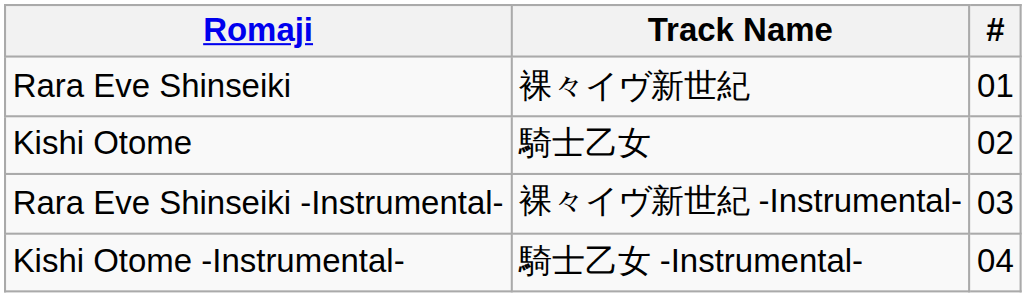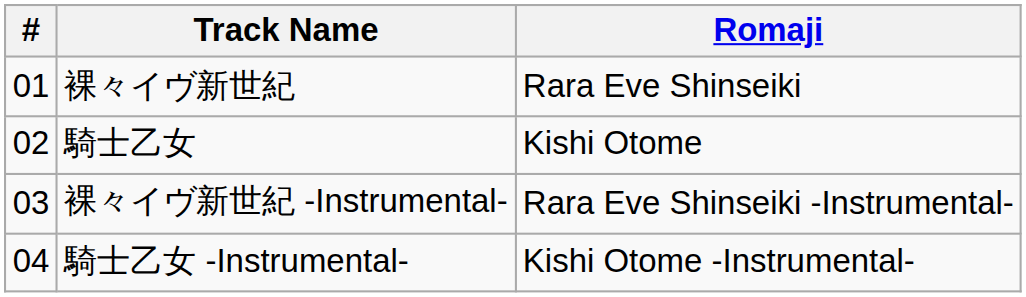 <table class="wikitable">
 <tr>
+<th>#</th>
+<th>Track Name</th>
 <th><a href='#'>Romaji</a></th>
-<th>Track Name</th>
-<th>#</th>
 </tr>
 <tr>
+<td>01</td>
+<td>裸々イヴ新世紀</td>
 <td>Rara Eve Shinseiki</td>
-<td>裸々イヴ新世紀</td>
-<td>01</td>
 </tr>
 <tr>
+<td>02</td>
+<td>騎士乙女</td>
 <td>Kishi Otome</td>
-<td>騎士乙女</td>
-<td>02</td>
 </tr>
 <tr>
+<td>03</td>
+<td>裸々イヴ新世紀 -Instrumental-</td>
 <td>Rara Eve Shinseiki -Instrumental-</td>
-<td>裸々イヴ新世紀 -Instrumental-</td>
-<td>03</td>
 </tr>
 <tr>
+<td>04</td>
+<td>騎士乙女 -Instrumental-</td>
 <td>Kishi Otome -Instrumental-</td>
-<td>騎士乙女 -Instrumental-</td>
-<td>04</td>
 </tr>
 </table>
